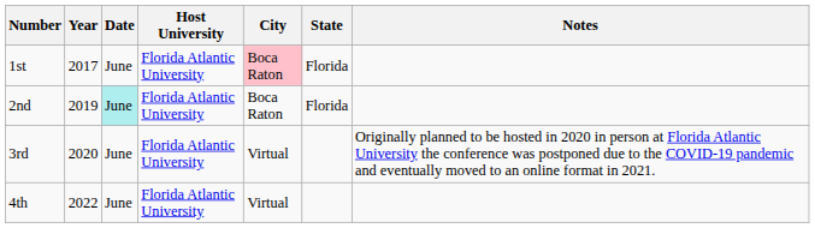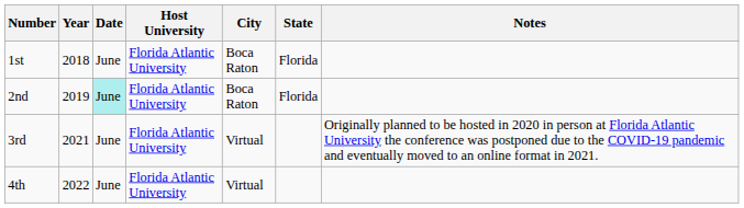 <table class="wikitable">
 <tr>
 <th>Number</th>
 <th>Year</th>
 <th>Date</th>
 <th>Host University</th>
 <th>City</th>
 <th>State</th>
 <th>Notes</th>
 </tr>
 <tr>
 <td>1st</td>
-<td>2017</td>
+<td>2018</td>
 <td>June</td>
 <td><a href='#'>Florida Atlantic University</a></td>
-<td style="background: pink;">Boca Raton</td>
+<td>Boca Raton</td>
 <td>Florida</td>
 <td></td>
 </tr>
 <tr>
 <td>2nd</td>
 <td>2019</td>
 <td style="background: paleturquoise;">June</td>
 <td><a href='#'>Florida Atlantic University</a></td>
 <td>Boca Raton</td>
 <td>Florida</td>
 <td></td>
 </tr>
 <tr>
 <td>3rd</td>
-<td>2020</td>
+<td>2021</td>
 <td>June</td>
 <td><a href='#'>Florida Atlantic University</a></td>
 <td>Virtual</td>
 <td></td>
 <td>Originally planned to be hosted in 2020 in person at <a href='#'>Florida Atlantic University</a> the conference was postponed due to the <a href='#'>COVID-19 pandemic</a> and eventually moved to an online format in 2021.</td>
 </tr>
 <tr>
 <td>4th</td>
 <td>2022</td>
 <td>June</td>
 <td><a href='#'>Florida Atlantic University</a></td>
 <td>Virtual</td>
 <td></td>
 <td></td>
 </tr>
 </table>
